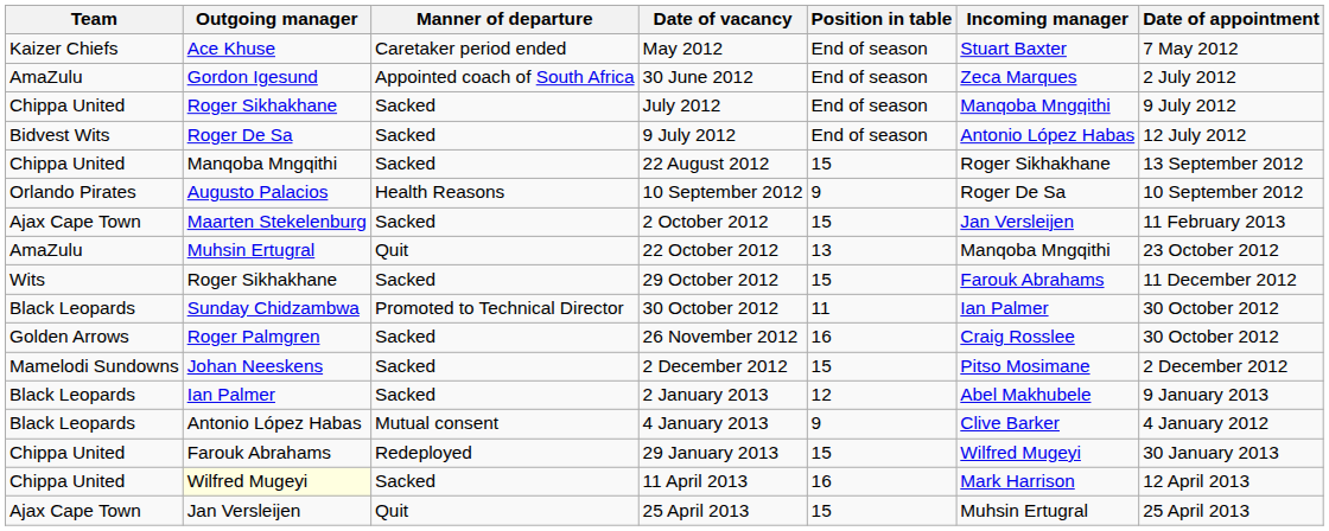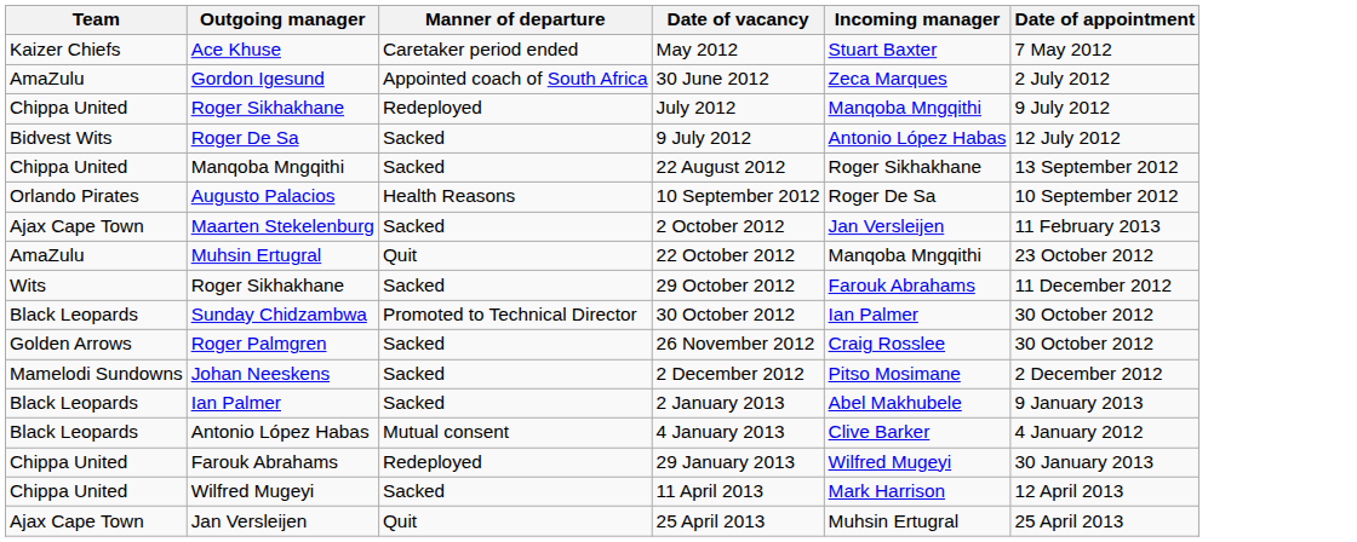 <table class="wikitable">
 <tr>
 <th>Team</th>
 <th>Outgoing manager</th>
 <th>Manner of departure</th>
 <th>Date of vacancy</th>
-<th>Position in table</th>
 <th>Incoming manager</th>
 <th>Date of appointment</th>
 </tr>
 <tr>
 <td>Kaizer Chiefs</td>
 <td> <a href='#'>Ace Khuse</a></td>
 <td>Caretaker period ended</td>
 <td>May 2012</td>
-<td>End of season</td>
 <td> <a href='#'>Stuart Baxter</a></td>
 <td>7 May 2012</td>
 </tr>
 <tr>
 <td>AmaZulu</td>
 <td> <a href='#'>Gordon Igesund</a></td>
 <td>Appointed coach of <a href='#'>South Africa</a></td>
 <td>30 June 2012</td>
-<td>End of season</td>
 <td> <a href='#'>Zeca Marques</a></td>
 <td>2 July 2012</td>
 </tr>
 <tr>
 <td>Chippa United</td>
 <td> <a href='#'>Roger Sikhakhane</a></td>
-<td>Sacked</td>
+<td>Redeployed</td>
 <td>July 2012</td>
-<td>End of season</td>
 <td> <a href='#'>Manqoba Mngqithi</a></td>
 <td>9 July 2012</td>
 </tr>
 <tr>
 <td>Bidvest Wits</td>
 <td> <a href='#'>Roger De Sa</a></td>
 <td>Sacked</td>
 <td>9 July 2012</td>
-<td>End of season</td>
 <td> <a href='#'>Antonio López Habas</a></td>
 <td>12 July 2012</td>
 </tr>
 <tr>
 <td>Chippa United</td>
 <td> Manqoba Mngqithi</td>
 <td>Sacked</td>
 <td>22 August 2012</td>
-<td>15</td>
 <td> Roger Sikhakhane</td>
 <td>13 September 2012 </td>
 </tr>
 <tr>
 <td>Orlando Pirates</td>
 <td> <a href='#'>Augusto Palacios</a></td>
 <td>Health Reasons</td>
 <td>10 September 2012</td>
-<td>9</td>
 <td> Roger De Sa</td>
 <td>10 September 2012</td>
 </tr>
 <tr>
 <td>Ajax Cape Town</td>
 <td> <a href='#'>Maarten Stekelenburg</a></td>
 <td>Sacked</td>
 <td>2 October 2012</td>
-<td>15</td>
 <td> <a href='#'>Jan Versleijen</a></td>
 <td>11 February 2013</td>
 </tr>
 <tr>
 <td>AmaZulu</td>
 <td> <a href='#'>Muhsin Ertugral</a></td>
 <td>Quit</td>
 <td>22 October 2012</td>
-<td>13</td>
 <td>Manqoba Mngqithi</td>
 <td>23 October 2012</td>
 </tr>
 <tr>
 <td>Wits</td>
 <td> Roger Sikhakhane</td>
 <td>Sacked</td>
 <td>29 October 2012</td>
-<td>15</td>
 <td> <a href='#'>Farouk Abrahams</a></td>
 <td>11 December 2012</td>
 </tr>
 <tr>
 <td>Black Leopards</td>
 <td> <a href='#'>Sunday Chidzambwa</a></td>
 <td>Promoted to Technical Director</td>
 <td>30 October 2012</td>
-<td>11</td>
 <td> <a href='#'>Ian Palmer</a></td>
 <td>30 October 2012</td>
 </tr>
 <tr>
 <td>Golden Arrows</td>
 <td> <a href='#'>Roger Palmgren</a></td>
 <td>Sacked</td>
 <td>26 November 2012</td>
-<td>16</td>
 <td> <a href='#'>Craig Rosslee</a></td>
 <td>30 October 2012</td>
 </tr>
 <tr>
 <td>Mamelodi Sundowns</td>
 <td> <a href='#'>Johan Neeskens</a></td>
 <td>Sacked</td>
 <td>2 December 2012</td>
-<td>15</td>
 <td> <a href='#'>Pitso Mosimane</a></td>
 <td>2 December 2012</td>
 </tr>
 <tr>
 <td>Black Leopards</td>
 <td> <a href='#'>Ian Palmer</a></td>
 <td>Sacked</td>
 <td>2 January 2013</td>
-<td>12</td>
 <td> <a href='#'>Abel Makhubele</a></td>
 <td>9 January 2013</td>
 </tr>
 <tr>
 <td>Black Leopards</td>
 <td> Antonio López Habas</td>
 <td>Mutual consent</td>
 <td>4 January 2013</td>
-<td>9</td>
 <td> <a href='#'>Clive Barker</a></td>
 <td>4 January 2012</td>
 </tr>
 <tr>
 <td>Chippa United</td>
 <td> Farouk Abrahams</td>
 <td>Redeployed</td>
 <td>29 January 2013</td>
-<td>15</td>
 <td> <a href='#'>Wilfred Mugeyi</a></td>
 <td>30 January 2013</td>
 </tr>
 <tr>
 <td>Chippa United</td>
-<td style="background: lightyellow;"> Wilfred Mugeyi</td>
+<td> Wilfred Mugeyi</td>
 <td>Sacked</td>
 <td>11 April 2013</td>
-<td>16</td>
 <td> <a href='#'>Mark Harrison</a></td>
 <td>12 April 2013</td>
 </tr>
 <tr>
 <td>Ajax Cape Town</td>
 <td> Jan Versleijen</td>
 <td>Quit</td>
 <td>25 April 2013</td>
-<td>15</td>
 <td> Muhsin Ertugral</td>
 <td>25 April 2013</td>
 </tr>
 </table>
